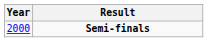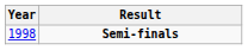 <table class="wikitable" style="text-align: center; font-size:90%">
 <tr>
 <th>Year</th>
 <th style="width:200px">Result</th>
 </tr>
 <tr>
-<td> <a href='#'>2000</a></td>
+<td> <a href='#'>1998</a></td>
 <td><strong> Semi-finals</strong></td>
 </tr>
 </table>
